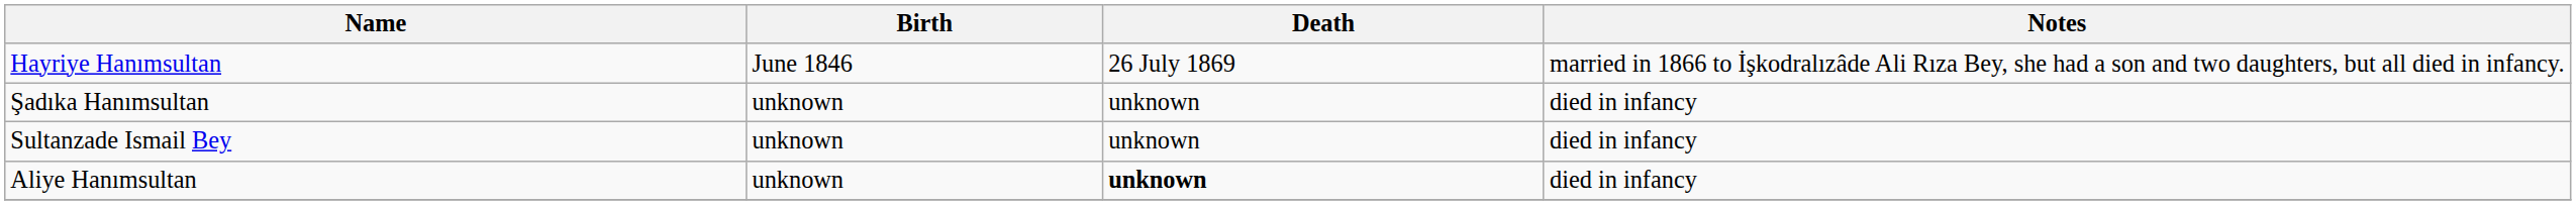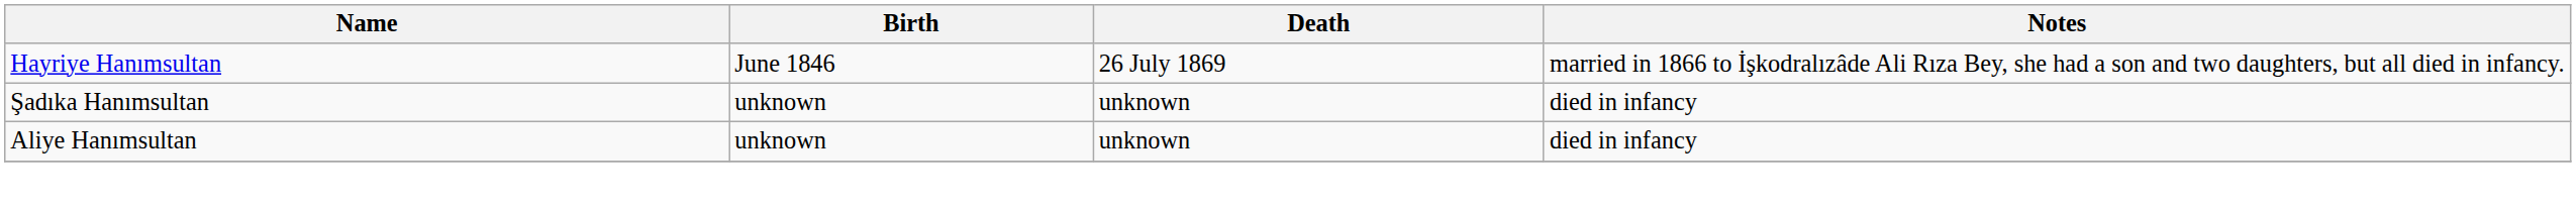 <table class="wikitable">
 <tr>
 <th>Name</th>
 <th>Birth</th>
 <th>Death</th>
 <th style="width:40%;">Notes</th>
 </tr>
 <tr>
 <td><a href='#'>Hayriye Hanımsultan</a></td>
 <td>June 1846</td>
 <td>26 July 1869</td>
 <td>married in 1866 to İşkodralızâde Ali Rıza Bey, she had a son and two daughters, but all died in infancy.</td>
 </tr>
 <tr>
 <td>Şadıka Hanımsultan</td>
 <td>unknown</td>
 <td>unknown</td>
 <td>died in infancy</td>
 </tr>
 <tr>
-<td>Sultanzade Ismail <a href='#'>Bey</a></td>
+<td>Aliye Hanımsultan</td>
 <td>unknown</td>
 <td>unknown</td>
 <td>died in infancy</td>
 </tr>
 <tr>
-<td>Aliye Hanımsultan</td>
-<td>unknown</td>
-<td><strong>unknown</strong></td>
-<td>died in infancy</td>
-</tr>
-<tr>
 </tr>
 </table>
